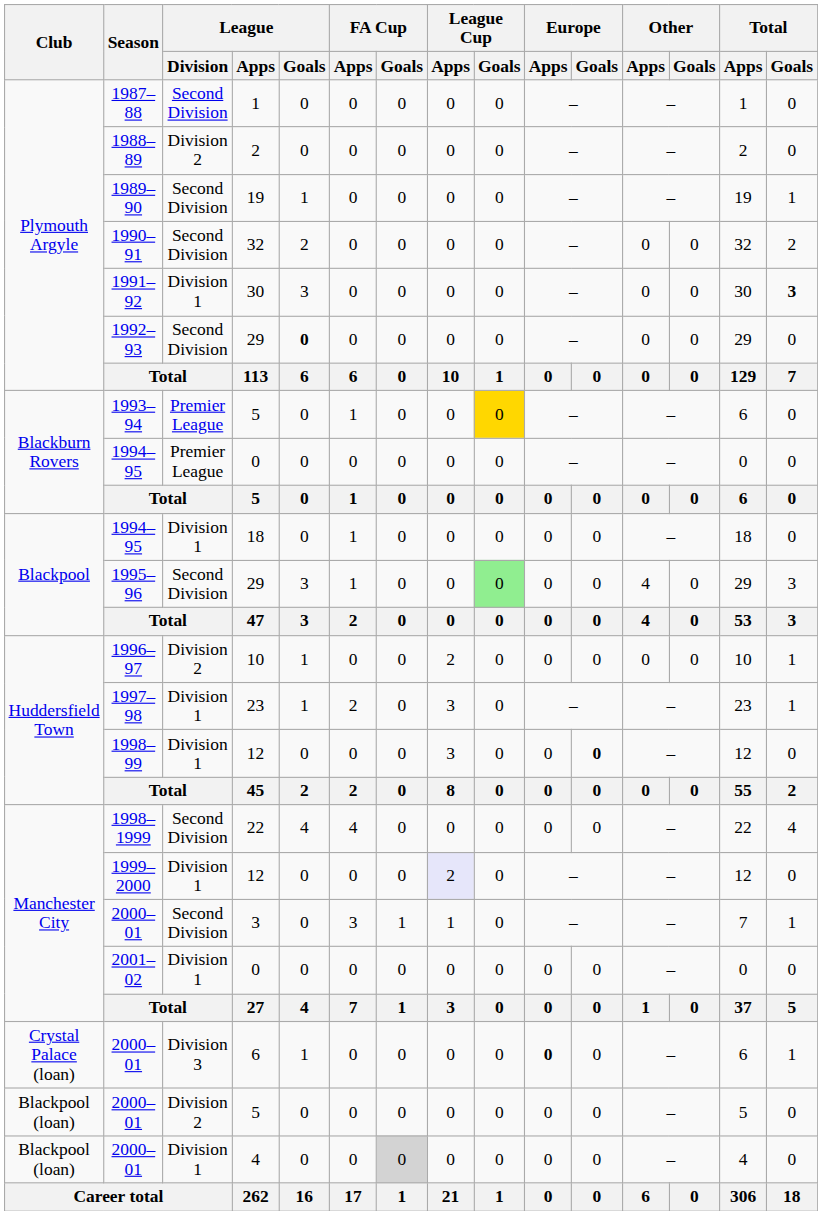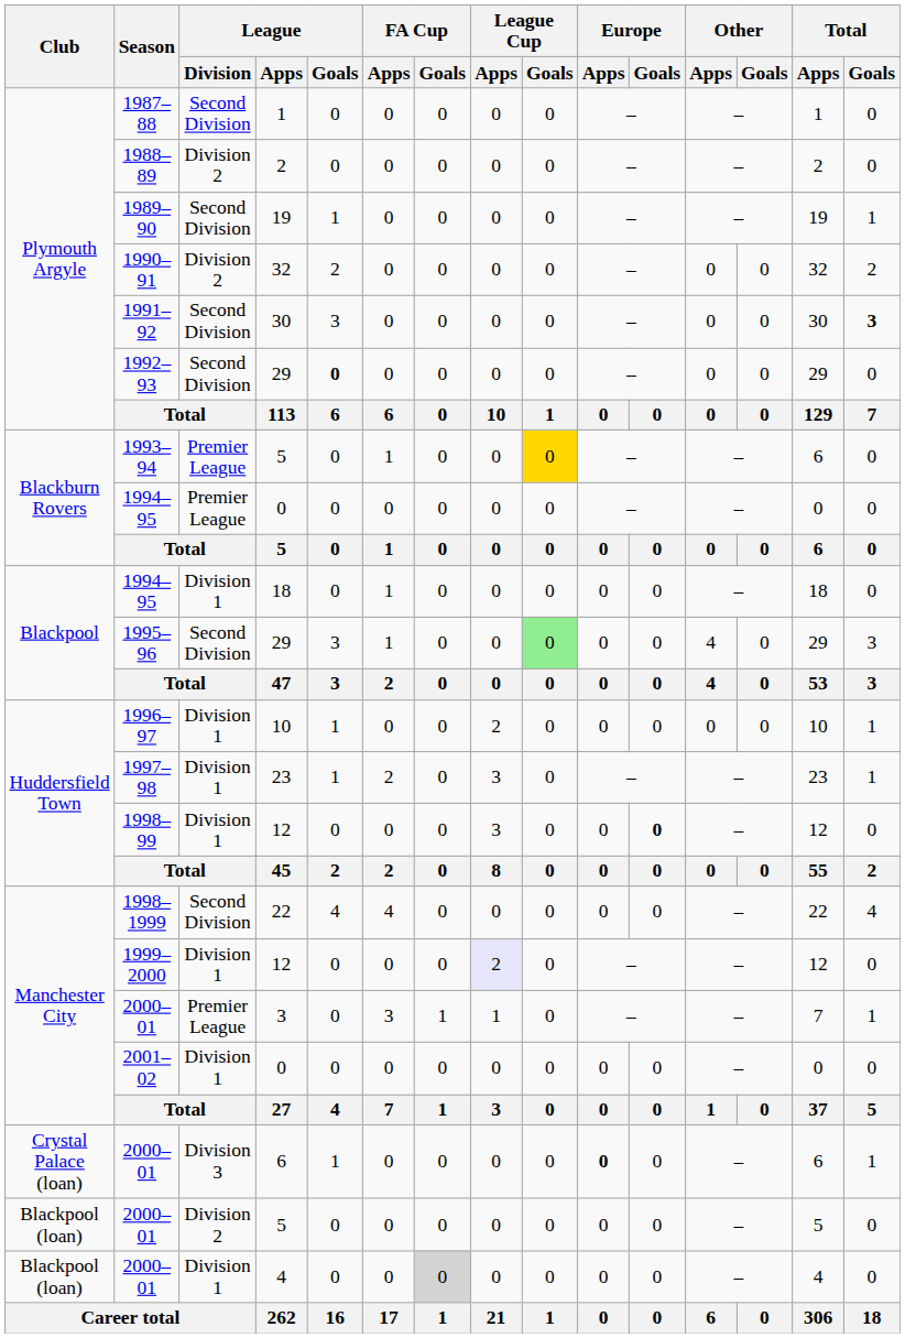 <table class="wikitable" style="text-align:center">
 <tr>
 <th rowspan="2">Club</th>
 <th rowspan="2">Season</th>
 <th colspan="3">League</th>
 <th colspan="2">FA Cup</th>
 <th colspan="2">League Cup</th>
 <th colspan="2">Europe</th>
 <th colspan="2">Other</th>
 <th colspan="2">Total</th>
 </tr>
 <tr>
 <th scope="col">Division</th>
 <th scope="col">Apps</th>
 <th scope="col">Goals</th>
 <th scope="col">Apps</th>
 <th scope="col">Goals</th>
 <th scope="col">Apps</th>
 <th scope="col">Goals</th>
 <th scope="col">Apps</th>
 <th scope="col">Goals</th>
 <th scope="col">Apps</th>
 <th scope="col">Goals</th>
 <th scope="col">Apps</th>
 <th scope="col">Goals</th>
 </tr>
 <tr>
 <td rowspan="7"><a href='#'>Plymouth Argyle</a></td>
 <td><a href='#'>1987–88</a></td>
 <td><a href='#'>Second Division</a></td>
 <td>1</td>
 <td>0</td>
 <td>0</td>
 <td>0</td>
 <td>0</td>
 <td>0</td>
 <td colspan="2">–</td>
 <td colspan="2">–</td>
 <td>1</td>
 <td>0</td>
 </tr>
 <tr>
 <td><a href='#'>1988–89</a></td>
 <td>Division 2</td>
 <td>2</td>
 <td>0</td>
 <td>0</td>
 <td>0</td>
 <td>0</td>
 <td>0</td>
 <td colspan="2">–</td>
 <td colspan="2">–</td>
 <td>2</td>
 <td>0</td>
 </tr>
 <tr>
 <td><a href='#'>1989–90</a></td>
 <td>Second Division</td>
 <td>19</td>
 <td>1</td>
 <td>0</td>
 <td>0</td>
 <td>0</td>
 <td>0</td>
 <td colspan="2">–</td>
 <td colspan="2">–</td>
 <td>19</td>
 <td>1</td>
 </tr>
 <tr>
 <td><a href='#'>1990–91</a></td>
-<td>Second Division</td>
+<td>Division 2</td>
 <td>32</td>
 <td>2</td>
 <td>0</td>
 <td>0</td>
 <td>0</td>
 <td>0</td>
 <td colspan="2">–</td>
 <td>0</td>
 <td>0</td>
 <td>32</td>
 <td>2</td>
 </tr>
 <tr>
 <td><a href='#'>1991–92</a></td>
-<td>Division 1</td>
+<td>Second Division</td>
 <td>30</td>
 <td>3</td>
 <td>0</td>
 <td>0</td>
 <td>0</td>
 <td>0</td>
 <td colspan="2">–</td>
 <td>0</td>
 <td>0</td>
 <td>30</td>
 <td><strong>3</strong></td>
 </tr>
 <tr>
 <td><a href='#'>1992–93</a></td>
 <td>Second Division</td>
 <td>29</td>
 <td><strong>0</strong></td>
 <td>0</td>
 <td>0</td>
 <td>0</td>
 <td>0</td>
 <td colspan="2">–</td>
 <td>0</td>
 <td>0</td>
 <td>29</td>
 <td>0</td>
 </tr>
 <tr>
 <th colspan="2">Total</th>
 <th>113</th>
 <th>6</th>
 <th>6</th>
 <th>0</th>
 <th>10</th>
 <th>1</th>
 <th>0</th>
 <th>0</th>
 <th>0</th>
 <th>0</th>
 <th>129</th>
 <th>7</th>
 </tr>
 <tr>
 <td rowspan="3"><a href='#'>Blackburn Rovers</a></td>
 <td><a href='#'>1993–94</a></td>
 <td><a href='#'>Premier League</a></td>
 <td>5</td>
 <td>0</td>
 <td>1</td>
 <td>0</td>
 <td>0</td>
 <td style="background: gold;">0</td>
 <td colspan="2">–</td>
 <td colspan="2">–</td>
 <td>6</td>
 <td>0</td>
 </tr>
 <tr>
 <td><a href='#'>1994–95</a></td>
 <td>Premier League</td>
 <td>0</td>
 <td>0</td>
 <td>0</td>
 <td>0</td>
 <td>0</td>
 <td>0</td>
 <td colspan="2">–</td>
 <td colspan="2">–</td>
 <td>0</td>
 <td>0</td>
 </tr>
 <tr>
 <th colspan="2">Total</th>
 <th>5</th>
 <th>0</th>
 <th>1</th>
 <th>0</th>
 <th>0</th>
 <th>0</th>
 <th>0</th>
 <th>0</th>
 <th>0</th>
 <th>0</th>
 <th>6</th>
 <th>0</th>
 </tr>
 <tr>
 <td rowspan="3"><a href='#'>Blackpool</a></td>
 <td><a href='#'>1994–95</a></td>
 <td>Division 1</td>
 <td>18</td>
 <td>0</td>
 <td>1</td>
 <td>0</td>
 <td>0</td>
 <td>0</td>
 <td>0</td>
 <td>0</td>
 <td colspan="2">–</td>
 <td>18</td>
 <td>0</td>
 </tr>
 <tr>
 <td><a href='#'>1995–96</a></td>
 <td>Second Division</td>
 <td>29</td>
 <td>3</td>
 <td>1</td>
 <td>0</td>
 <td>0</td>
 <td style="background: lightgreen;">0</td>
 <td>0</td>
 <td>0</td>
 <td>4</td>
 <td>0</td>
 <td>29</td>
 <td>3</td>
 </tr>
 <tr>
 <th colspan="2">Total</th>
 <th>47</th>
 <th>3</th>
 <th>2</th>
 <th>0</th>
 <th>0</th>
 <th>0</th>
 <th>0</th>
 <th>0</th>
 <th>4</th>
 <th>0</th>
 <th>53</th>
 <th>3</th>
 </tr>
 <tr>
 <td rowspan="4"><a href='#'>Huddersfield Town</a></td>
 <td><a href='#'>1996–97</a></td>
-<td>Division 2</td>
+<td>Division 1</td>
 <td>10</td>
 <td>1</td>
 <td>0</td>
 <td>0</td>
 <td>2</td>
 <td>0</td>
 <td>0</td>
 <td>0</td>
 <td>0</td>
 <td>0</td>
 <td>10</td>
 <td>1</td>
 </tr>
 <tr>
 <td><a href='#'>1997–98</a></td>
 <td>Division 1</td>
 <td>23</td>
 <td>1</td>
 <td>2</td>
 <td>0</td>
 <td>3</td>
 <td>0</td>
 <td colspan="2">–</td>
 <td colspan="2">–</td>
 <td>23</td>
 <td>1</td>
 </tr>
 <tr>
 <td><a href='#'>1998–99</a></td>
 <td>Division 1</td>
 <td>12</td>
 <td>0</td>
 <td>0</td>
 <td>0</td>
 <td>3</td>
 <td>0</td>
 <td>0</td>
 <td><strong>0</strong></td>
 <td colspan="2">–</td>
 <td>12</td>
 <td>0</td>
 </tr>
 <tr>
 <th colspan="2">Total</th>
 <th>45</th>
 <th>2</th>
 <th>2</th>
 <th>0</th>
 <th>8</th>
 <th>0</th>
 <th>0</th>
 <th>0</th>
 <th>0</th>
 <th>0</th>
 <th>55</th>
 <th>2</th>
 </tr>
 <tr>
 <td rowspan="5"><a href='#'>Manchester City</a></td>
 <td><a href='#'>1998–1999</a></td>
 <td>Second Division</td>
 <td>22</td>
 <td>4</td>
 <td>4</td>
 <td>0</td>
 <td>0</td>
 <td>0</td>
 <td>0</td>
 <td>0</td>
 <td colspan="2">–</td>
 <td>22</td>
 <td>4</td>
 </tr>
 <tr>
 <td><a href='#'>1999–2000</a></td>
 <td>Division 1</td>
 <td>12</td>
 <td>0</td>
 <td>0</td>
 <td>0</td>
 <td style="background: lavender;">2</td>
 <td>0</td>
 <td colspan="2">–</td>
 <td colspan="2">–</td>
 <td>12</td>
 <td>0</td>
 </tr>
 <tr>
 <td><a href='#'>2000–01</a></td>
-<td>Second Division</td>
+<td>Premier League</td>
 <td>3</td>
 <td>0</td>
 <td>3</td>
 <td>1</td>
 <td>1</td>
 <td>0</td>
 <td colspan="2">–</td>
 <td colspan="2">–</td>
 <td>7</td>
 <td>1</td>
 </tr>
 <tr>
 <td><a href='#'>2001–02</a></td>
 <td>Division 1</td>
 <td>0</td>
 <td>0</td>
 <td>0</td>
 <td>0</td>
 <td>0</td>
 <td>0</td>
 <td>0</td>
 <td>0</td>
 <td colspan="2">–</td>
 <td>0</td>
 <td>0</td>
 </tr>
 <tr>
 <th colspan="2">Total</th>
 <th>27</th>
 <th>4</th>
 <th>7</th>
 <th>1</th>
 <th>3</th>
 <th>0</th>
 <th>0</th>
 <th>0</th>
 <th>1</th>
 <th>0</th>
 <th>37</th>
 <th>5</th>
 </tr>
 <tr>
 <td><a href='#'>Crystal Palace</a> (loan)</td>
 <td><a href='#'>2000–01</a></td>
 <td>Division 3</td>
 <td>6</td>
 <td>1</td>
 <td>0</td>
 <td>0</td>
 <td>0</td>
 <td>0</td>
 <td><strong>0</strong></td>
 <td>0</td>
 <td colspan="2">–</td>
 <td>6</td>
 <td>1</td>
 </tr>
 <tr>
 <td>Blackpool (loan)</td>
 <td><a href='#'>2000–01</a></td>
 <td>Division 2</td>
 <td>5</td>
 <td>0</td>
 <td>0</td>
 <td>0</td>
 <td>0</td>
 <td>0</td>
 <td>0</td>
 <td>0</td>
 <td colspan="2">–</td>
 <td>5</td>
 <td>0</td>
 </tr>
 <tr>
 <td>Blackpool (loan)</td>
 <td><a href='#'>2000–01</a></td>
 <td>Division 1</td>
 <td>4</td>
 <td>0</td>
 <td>0</td>
 <td style="background: lightgrey;">0</td>
 <td>0</td>
 <td>0</td>
 <td>0</td>
 <td>0</td>
 <td colspan="2">–</td>
 <td>4</td>
 <td>0</td>
 </tr>
 <tr>
 <th colspan="3">Career total</th>
 <th>262</th>
 <th>16</th>
 <th>17</th>
 <th>1</th>
 <th>21</th>
 <th>1</th>
 <th>0</th>
 <th>0</th>
 <th>6</th>
 <th>0</th>
 <th>306</th>
 <th>18</th>
 </tr>
 </table>
